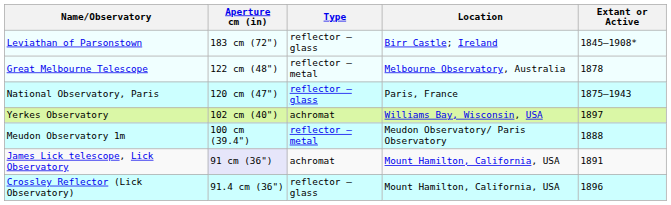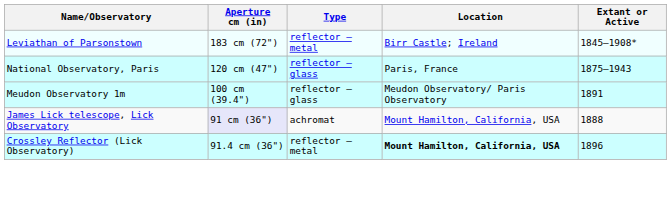 <table class="wikitable sortable" style="font-size:95%;">
 <tr>
 <th>Name/Observatory</th>
 <th class="unsortable"><a href='#'>Aperture</a> <br>cm (in)</th>
 <th><a href='#'>Type</a></th>
 <th>Location</th>
 <th>Extant or Active</th>
 </tr>
 <tr style="background:#F0FFFF">
 <td><a href='#'>Leviathan of Parsonstown</a></td>
 <td>183 cm (72")</td>
-<td>reflector – glass</td>
+<td><a href='#'>reflector – metal</a></td>
 <td><a href='#'>Birr Castle</a>; <a href='#'>Ireland</a><br></td>
 <td>1845–1908*</td>
-</tr>
-<tr style="background:#F0FFFF">
-<td><a href='#'>Great Melbourne Telescope</a></td>
-<td>122 cm (48")</td>
-<td>reflector – metal</td>
-<td><a href='#'>Melbourne Observatory</a>, Australia</td>
-<td>1878</td>
 </tr>
 <tr style="background:#CCFFFF">
 <td>National Observatory, Paris</td>
 <td>120 cm (47")</td>
 <td><a href='#'>reflector – glass</a></td>
 <td>Paris, France</td>
 <td>1875–1943</td>
 </tr>
-<tr style="background:#DAF7A6">
-<td>Yerkes Observatory</td>
-<td>102 cm (40")</td>
-<td>achromat</td>
-<td><a href='#'>Williams Bay, Wisconsin</a>, <a href='#'>USA</a></td>
-<td>1897</td>
-</tr>
 <tr style="background:#CCFFFF">
 <td>Meudon Observatory 1m</td>
 <td>100 cm (39.4")</td>
-<td><a href='#'>reflector – metal</a></td>
+<td>reflector – glass</td>
 <td>Meudon Observatory/ Paris Observatory</td>
-<td>1888</td>
+<td>1891 </td>
 </tr>
 <tr>
 <td><a href='#'>James Lick telescope</a>, <a href='#'>Lick Observatory</a></td>
 <td style="background: lavender;">91 cm (36")</td>
 <td>achromat</td>
 <td><a href='#'>Mount Hamilton, California</a>, USA</td>
-<td>1891 </td>
+<td>1888</td>
 </tr>
 <tr style="background:#CCFFFF">
 <td><a href='#'>Crossley Reflector</a> (Lick Observatory)</td>
 <td>91.4 cm (36")</td>
-<td>reflector – glass</td>
-<td>Mount Hamilton, California, USA</td>
+<td>reflector – metal</td>
+<td><strong>Mount Hamilton, California, USA</strong></td>
 <td>1896</td>
 </tr>
 </table>
